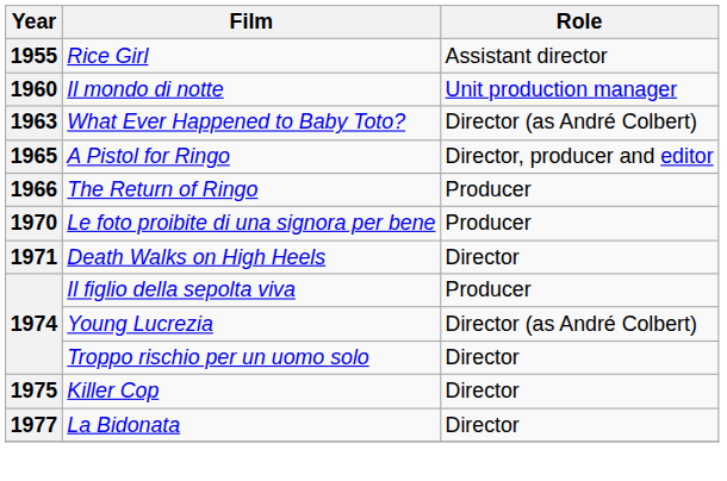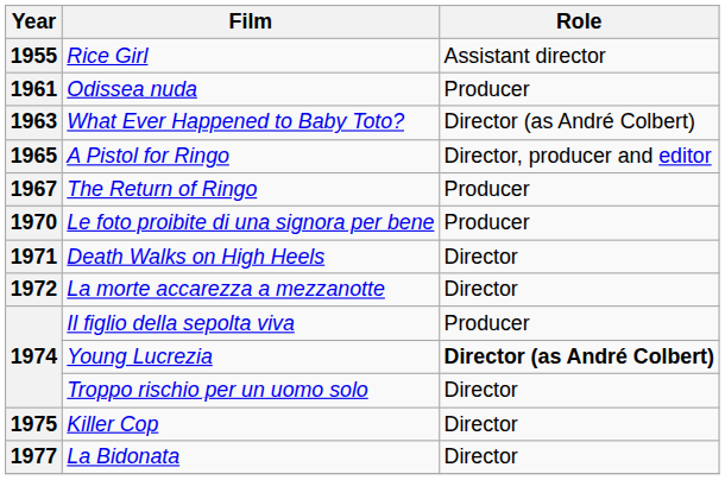 <table class="wikitable sortable">
 <tr>
 <th scope="col">Year</th>
 <th scope="col">Film</th>
 <th scope="col">Role</th>
 </tr>
 <tr>
 <th scope="row">1955</th>
 <td><em><a href='#'>Rice Girl</a></em></td>
 <td>Assistant director</td>
 </tr>
 <tr>
-<th scope="row">1960</th>
-<td><em><a href='#'>Il mondo di notte</a></em></td>
-<td><a href='#'>Unit production manager</a></td>
+<th scope="row">1961</th>
+<td><em><a href='#'>Odissea nuda</a></em></td>
+<td>Producer</td>
 </tr>
 <tr>
 <th scope="row">1963</th>
 <td><em><a href='#'>What Ever Happened to Baby Toto?</a></em></td>
 <td>Director (as André Colbert)</td>
 </tr>
 <tr>
 <th scope="row">1965</th>
 <td><em><a href='#'>A Pistol for Ringo</a></em></td>
 <td>Director, producer and <a href='#'>editor</a></td>
 </tr>
 <tr>
-<th scope="row">1966</th>
+<th scope="row">1967</th>
 <td><em><a href='#'>The Return of Ringo</a></em></td>
 <td>Producer</td>
 </tr>
 <tr>
 <th scope="row">1970</th>
 <td><em><a href='#'>Le foto proibite di una signora per bene</a></em></td>
 <td>Producer</td>
 </tr>
 <tr>
 <th scope="row">1971</th>
 <td><em><a href='#'>Death Walks on High Heels</a></em></td>
 <td>Director</td>
 </tr>
 <tr>
+<th scope="row">1972</th>
+<td><em><a href='#'>La morte accarezza a mezzanotte</a></em></td>
+<td>Director</td>
+</tr>
+<tr>
 <th scope="row" rowspan=3>1974</th>
 <td><em><a href='#'>Il figlio della sepolta viva</a></em></td>
 <td>Producer</td>
 </tr>
 <tr>
 <td><em><a href='#'>Young Lucrezia</a></em></td>
-<td>Director (as André Colbert)</td>
+<td><strong>Director (as André Colbert)</strong></td>
 </tr>
 <tr>
 <td><em><a href='#'>Troppo rischio per un uomo solo</a></em></td>
 <td>Director</td>
 </tr>
 <tr>
 <th scope="row">1975</th>
 <td><em><a href='#'>Killer Cop</a></em></td>
 <td>Director</td>
 </tr>
 <tr>
 <th scope="row">1977</th>
 <td><em><a href='#'>La Bidonata</a></em></td>
 <td>Director</td>
 </tr>
 <tr>
 </tr>
 </table>
